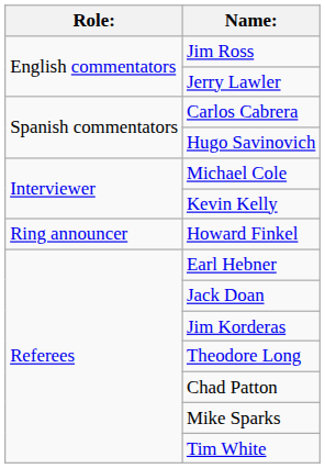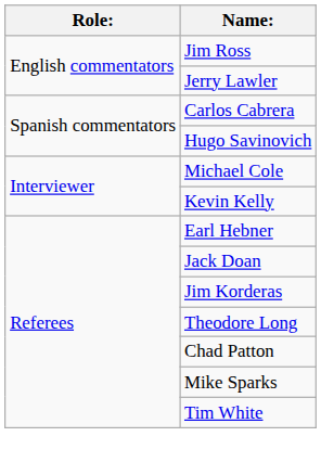 <table class=wikitable style="font-size:90%; margin: 0.5em 0 0.5em 1em; float: right; clear: right;">
 <tr>
 <th>Role:</th>
 <th>Name:</th>
 </tr>
 <tr>
 <td rowspan=2>English <a href='#'>commentators</a></td>
 <td><a href='#'>Jim Ross</a></td>
 </tr>
 <tr>
 <td><a href='#'>Jerry Lawler</a></td>
 </tr>
 <tr>
 <td rowspan=2>Spanish commentators</td>
 <td><a href='#'>Carlos Cabrera</a></td>
 </tr>
 <tr>
 <td><a href='#'>Hugo Savinovich</a></td>
 </tr>
 <tr>
 <td rowspan=2><a href='#'>Interviewer</a></td>
 <td><a href='#'>Michael Cole</a></td>
 </tr>
 <tr>
 <td><a href='#'>Kevin Kelly</a></td>
 </tr>
 <tr>
-<td><a href='#'>Ring announcer</a></td>
-<td><a href='#'>Howard Finkel</a></td>
-</tr>
-<tr>
 <td rowspan=7><a href='#'>Referees</a></td>
 <td><a href='#'>Earl Hebner</a></td>
 </tr>
 <tr>
 <td><a href='#'>Jack Doan</a></td>
 </tr>
 <tr>
 <td><a href='#'>Jim Korderas</a></td>
 </tr>
 <tr>
 <td><a href='#'>Theodore Long</a></td>
 </tr>
 <tr>
 <td>Chad Patton</td>
 </tr>
 <tr>
 <td>Mike Sparks</td>
 </tr>
 <tr>
 <td><a href='#'>Tim White</a></td>
 </tr>
 </table>
